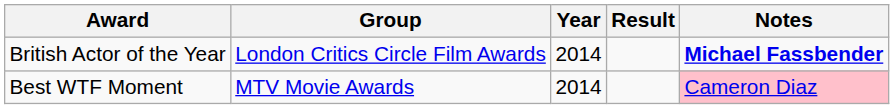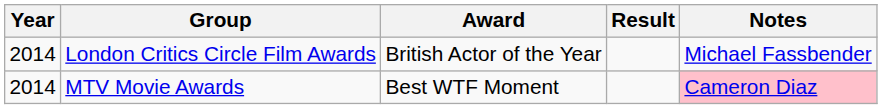 <table class="wikitable">
 <tr>
+<th>Year</th>
+<th>Group</th>
 <th>Award</th>
-<th>Group</th>
-<th>Year</th>
 <th>Result</th>
 <th>Notes</th>
 </tr>
 <tr>
+<td>2014</td>
+<td><a href='#'>London Critics Circle Film Awards</a></td>
 <td>British Actor of the Year</td>
-<td><a href='#'>London Critics Circle Film Awards</a></td>
-<td>2014</td>
 <td></td>
-<td><strong><a href='#'>Michael Fassbender</a></strong></td>
+<td><a href='#'>Michael Fassbender</a></td>
 </tr>
 <tr>
+<td>2014</td>
+<td><a href='#'>MTV Movie Awards</a></td>
 <td>Best WTF Moment</td>
-<td><a href='#'>MTV Movie Awards</a></td>
-<td>2014</td>
 <td></td>
 <td style="background: pink;"><a href='#'>Cameron Diaz</a></td>
 </tr>
 </table>
